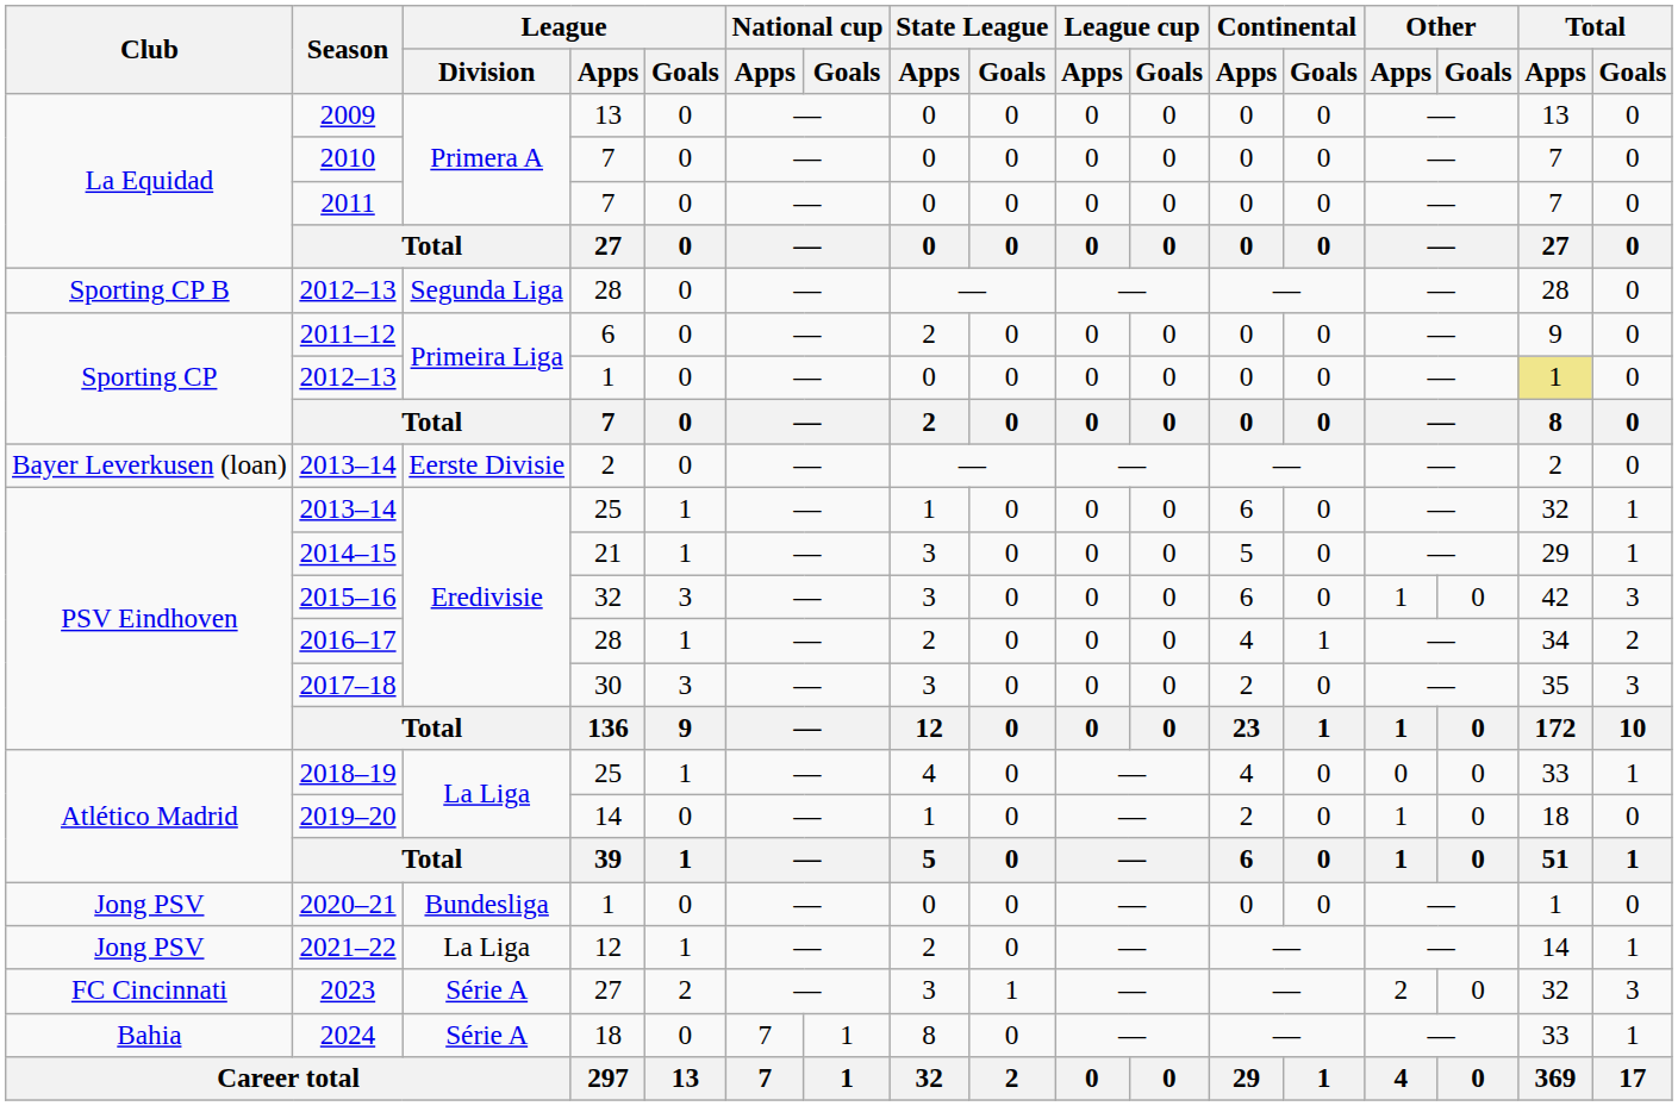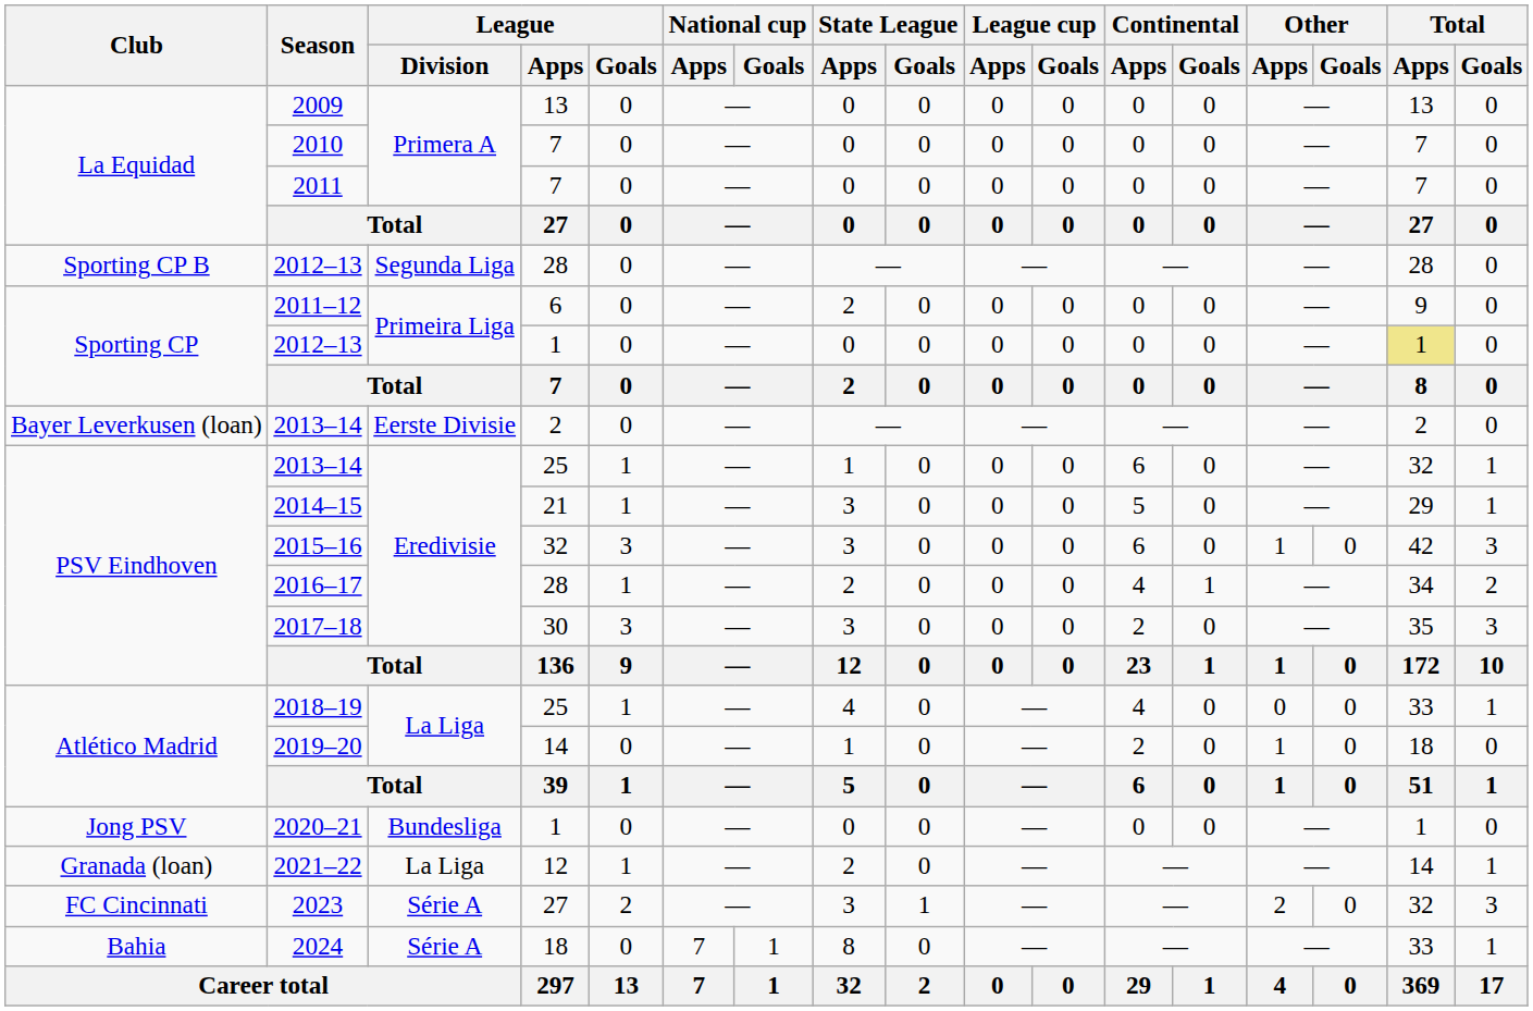 <table class="wikitable" style="text-align:center">
 <tr>
 <th rowspan=2>Club</th>
 <th rowspan=2>Season</th>
 <th colspan=3>League</th>
 <th colspan=2>National cup</th>
 <th colspan=2>State League</th>
 <th colspan=2>League cup</th>
 <th colspan=2>Continental</th>
 <th colspan=2>Other</th>
 <th colspan=2>Total</th>
 </tr>
 <tr>
 <th>Division</th>
 <th>Apps</th>
 <th>Goals</th>
 <th>Apps</th>
 <th>Goals</th>
 <th>Apps</th>
 <th>Goals</th>
 <th>Apps</th>
 <th>Goals</th>
 <th>Apps</th>
 <th>Goals</th>
 <th>Apps</th>
 <th>Goals</th>
 <th>Apps</th>
 <th>Goals</th>
 </tr>
 <tr>
 <td rowspan=4><a href='#'>La Equidad</a></td>
 <td><a href='#'>2009</a></td>
 <td rowspan=3><a href='#'>Primera A</a></td>
 <td>13</td>
 <td>0</td>
 <td colspan=2>—</td>
 <td>0</td>
 <td>0</td>
 <td>0</td>
 <td>0</td>
 <td>0</td>
 <td>0</td>
 <td colspan=2>—</td>
 <td>13</td>
 <td>0</td>
 </tr>
 <tr>
 <td><a href='#'>2010</a></td>
 <td>7</td>
 <td>0</td>
 <td colspan=2>—</td>
 <td>0</td>
 <td>0</td>
 <td>0</td>
 <td>0</td>
 <td>0</td>
 <td>0</td>
 <td colspan=2>—</td>
 <td>7</td>
 <td>0</td>
 </tr>
 <tr>
 <td><a href='#'>2011</a></td>
 <td>7</td>
 <td>0</td>
 <td colspan=2>—</td>
 <td>0</td>
 <td>0</td>
 <td>0</td>
 <td>0</td>
 <td>0</td>
 <td>0</td>
 <td colspan=2>—</td>
 <td>7</td>
 <td>0</td>
 </tr>
 <tr>
 <th colspan=2>Total</th>
 <th>27</th>
 <th>0</th>
 <th colspan=2>—</th>
 <th>0</th>
 <th>0</th>
 <th>0</th>
 <th>0</th>
 <th>0</th>
 <th>0</th>
 <th colspan=2>—</th>
 <th>27</th>
 <th>0</th>
 </tr>
 <tr>
 <td><a href='#'>Sporting CP B</a></td>
 <td><a href='#'>2012–13</a></td>
 <td><a href='#'>Segunda Liga</a></td>
 <td>28</td>
 <td>0</td>
 <td colspan=2>—</td>
 <td colspan=2>—</td>
 <td colspan=2>—</td>
 <td colspan=2>—</td>
 <td colspan=2>—</td>
 <td>28</td>
 <td>0</td>
 </tr>
 <tr>
 <td rowspan=3><a href='#'>Sporting CP</a></td>
 <td><a href='#'>2011–12</a></td>
 <td rowspan=2><a href='#'>Primeira Liga</a></td>
 <td>6</td>
 <td>0</td>
 <td colspan=2>—</td>
 <td>2</td>
 <td>0</td>
 <td>0</td>
 <td>0</td>
 <td>0</td>
 <td>0</td>
 <td colspan=2>—</td>
 <td>9</td>
 <td>0</td>
 </tr>
 <tr>
 <td><a href='#'>2012–13</a></td>
 <td>1</td>
 <td>0</td>
 <td colspan=2>—</td>
 <td>0</td>
 <td>0</td>
 <td>0</td>
 <td>0</td>
 <td>0</td>
 <td>0</td>
 <td colspan=2>—</td>
 <td style="background: khaki;">1</td>
 <td>0</td>
 </tr>
 <tr>
 <th colspan=2>Total</th>
 <th>7</th>
 <th>0</th>
 <th colspan=2>—</th>
 <th>2</th>
 <th>0</th>
 <th>0</th>
 <th>0</th>
 <th>0</th>
 <th>0</th>
 <th colspan=2>—</th>
 <th>8</th>
 <th>0</th>
 </tr>
 <tr>
 <td><a href='#'>Bayer Leverkusen</a> (loan)</td>
 <td><a href='#'>2013–14</a></td>
 <td><a href='#'>Eerste Divisie</a></td>
 <td>2</td>
 <td>0</td>
 <td colspan=2>—</td>
 <td colspan=2>—</td>
 <td colspan=2>—</td>
 <td colspan=2>—</td>
 <td colspan=2>—</td>
 <td>2</td>
 <td>0</td>
 </tr>
 <tr>
 <td rowspan=6><a href='#'>PSV Eindhoven</a></td>
 <td><a href='#'>2013–14</a></td>
 <td rowspan=5><a href='#'>Eredivisie</a></td>
 <td>25</td>
 <td>1</td>
 <td colspan=2>—</td>
 <td>1</td>
 <td>0</td>
 <td>0</td>
 <td>0</td>
 <td>6</td>
 <td>0</td>
 <td colspan=2>—</td>
 <td>32</td>
 <td>1</td>
 </tr>
 <tr>
 <td><a href='#'>2014–15</a></td>
 <td>21</td>
 <td>1</td>
 <td colspan=2>—</td>
 <td>3</td>
 <td>0</td>
 <td>0</td>
 <td>0</td>
 <td>5</td>
 <td>0</td>
 <td colspan=2>—</td>
 <td>29</td>
 <td>1</td>
 </tr>
 <tr>
 <td><a href='#'>2015–16</a></td>
 <td>32</td>
 <td>3</td>
 <td colspan=2>—</td>
 <td>3</td>
 <td>0</td>
 <td>0</td>
 <td>0</td>
 <td>6</td>
 <td>0</td>
 <td>1</td>
 <td>0</td>
 <td>42</td>
 <td>3</td>
 </tr>
 <tr>
 <td><a href='#'>2016–17</a></td>
 <td>28</td>
 <td>1</td>
 <td colspan=2>—</td>
 <td>2</td>
 <td>0</td>
 <td>0</td>
 <td>0</td>
 <td>4</td>
 <td>1</td>
 <td colspan=2>—</td>
 <td>34</td>
 <td>2</td>
 </tr>
 <tr>
 <td><a href='#'>2017–18</a></td>
 <td>30</td>
 <td>3</td>
 <td colspan=2>—</td>
 <td>3</td>
 <td>0</td>
 <td>0</td>
 <td>0</td>
 <td>2</td>
 <td>0</td>
 <td colspan=2>—</td>
 <td>35</td>
 <td>3</td>
 </tr>
 <tr>
 <th colspan=2>Total</th>
 <th>136</th>
 <th>9</th>
 <th colspan=2>—</th>
 <th>12</th>
 <th>0</th>
 <th>0</th>
 <th>0</th>
 <th>23</th>
 <th>1</th>
 <th>1</th>
 <th>0</th>
 <th>172</th>
 <th>10</th>
 </tr>
 <tr>
 <td rowspan=3><a href='#'>Atlético Madrid</a></td>
 <td><a href='#'>2018–19</a></td>
 <td rowspan=2><a href='#'>La Liga</a></td>
 <td>25</td>
 <td>1</td>
 <td colspan=2>—</td>
 <td>4</td>
 <td>0</td>
 <td colspan=2>—</td>
 <td>4</td>
 <td>0</td>
 <td>0</td>
 <td>0</td>
 <td>33</td>
 <td>1</td>
 </tr>
 <tr>
 <td><a href='#'>2019–20</a></td>
 <td>14</td>
 <td>0</td>
 <td colspan=2>—</td>
 <td>1</td>
 <td>0</td>
 <td colspan=2>—</td>
 <td>2</td>
 <td>0</td>
 <td>1</td>
 <td>0</td>
 <td>18</td>
 <td>0</td>
 </tr>
 <tr>
 <th colspan=2>Total</th>
 <th>39</th>
 <th>1</th>
 <th colspan=2>—</th>
 <th>5</th>
 <th>0</th>
 <th colspan=2>—</th>
 <th>6</th>
 <th>0</th>
 <th>1</th>
 <th>0</th>
 <th>51</th>
 <th>1</th>
 </tr>
 <tr>
 <td><a href='#'>Jong PSV</a></td>
 <td><a href='#'>2020–21</a></td>
 <td><a href='#'>Bundesliga</a></td>
 <td>1</td>
 <td>0</td>
 <td colspan=2>—</td>
 <td>0</td>
 <td>0</td>
 <td colspan=2>—</td>
 <td>0</td>
 <td>0</td>
 <td colspan=2>—</td>
 <td>1</td>
 <td>0</td>
 </tr>
 <tr>
-<td><a href='#'>Jong PSV</a></td>
+<td><a href='#'>Granada</a> (loan)</td>
 <td><a href='#'>2021–22</a></td>
 <td>La Liga</td>
 <td>12</td>
 <td>1</td>
 <td colspan=2>—</td>
 <td>2</td>
 <td>0</td>
 <td colspan=2>—</td>
 <td colspan=2>—</td>
 <td colspan=2>—</td>
 <td>14</td>
 <td>1</td>
 </tr>
 <tr>
 <td><a href='#'>FC Cincinnati</a></td>
 <td><a href='#'>2023</a></td>
 <td><a href='#'>Série A</a></td>
 <td>27</td>
 <td>2</td>
 <td colspan=2>—</td>
 <td>3</td>
 <td>1</td>
 <td colspan=2>—</td>
 <td colspan=2>—</td>
 <td>2</td>
 <td>0</td>
 <td>32</td>
 <td>3</td>
 </tr>
 <tr>
 <td><a href='#'>Bahia</a></td>
 <td><a href='#'>2024</a></td>
 <td><a href='#'>Série A</a></td>
 <td>18</td>
 <td>0</td>
 <td>7</td>
 <td>1</td>
 <td>8</td>
 <td>0</td>
 <td colspan="2">—</td>
 <td colspan="2">—</td>
 <td colspan="2">—</td>
 <td>33</td>
 <td>1</td>
 </tr>
 <tr>
 <th colspan=3>Career total</th>
 <th>297</th>
 <th>13</th>
 <th>7</th>
 <th>1</th>
 <th>32</th>
 <th>2</th>
 <th>0</th>
 <th>0</th>
 <th>29</th>
 <th>1</th>
 <th>4</th>
 <th>0</th>
 <th>369</th>
 <th>17</th>
 </tr>
 </table>
